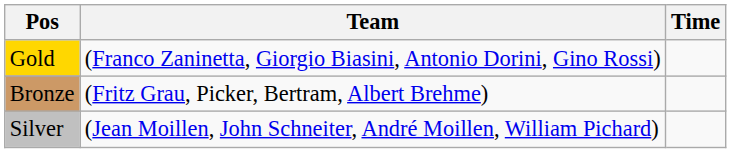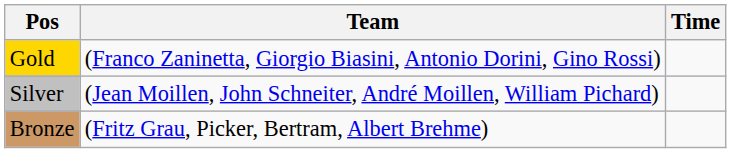 <table class="wikitable">
 <tr>
 <th>Pos</th>
 <th>Team</th>
 <th>Time</th>
 </tr>
 <tr>
 <td style="background:gold">Gold</td>
 <td> (<a href='#'>Franco Zaninetta</a>, <a href='#'>Giorgio Biasini</a>, <a href='#'>Antonio Dorini</a>, <a href='#'>Gino Rossi</a>)</td>
 <td></td>
 </tr>
 <tr>
+<td style="background:silver">Silver</td>
+<td> (<a href='#'>Jean Moillen</a>, <a href='#'>John Schneiter</a>, <a href='#'>André Moillen</a>, <a href='#'>William Pichard</a>)</td>
+<td></td>
+</tr>
+<tr>
 <td style="background:#cc9966">Bronze</td>
 <td> (<a href='#'>Fritz Grau</a>, Picker, Bertram, <a href='#'>Albert Brehme</a>)</td>
 <td></td>
 </tr>
-<tr>
-<td style="background:silver">Silver</td>
-<td> (<a href='#'>Jean Moillen</a>, <a href='#'>John Schneiter</a>, <a href='#'>André Moillen</a>, <a href='#'>William Pichard</a>)</td>
-<td></td>
-</tr>
 </table>
